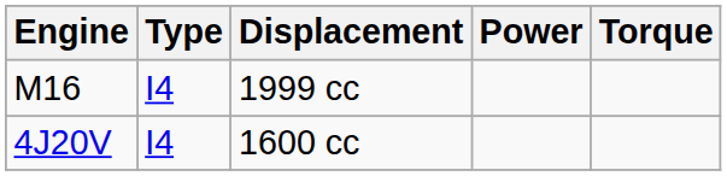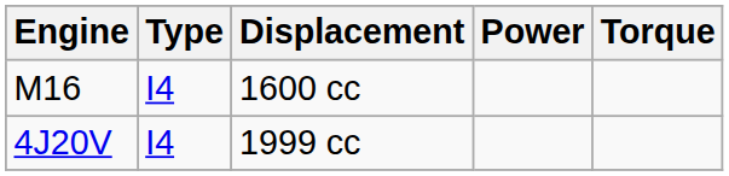 <table class="wikitable">
 <tr>
 <th>Engine</th>
 <th>Type</th>
 <th>Displacement</th>
 <th>Power</th>
 <th>Torque</th>
 </tr>
 <tr>
 <td>M16</td>
 <td><a href='#'>I4</a></td>
-<td>1999 cc</td>
+<td>1600 cc</td>
 <td></td>
 <td></td>
 </tr>
 <tr>
 <td><a href='#'>4J20V</a></td>
 <td><a href='#'>I4</a></td>
-<td>1600 cc</td>
+<td>1999 cc</td>
 <td></td>
 <td></td>
 </tr>
 </table>
